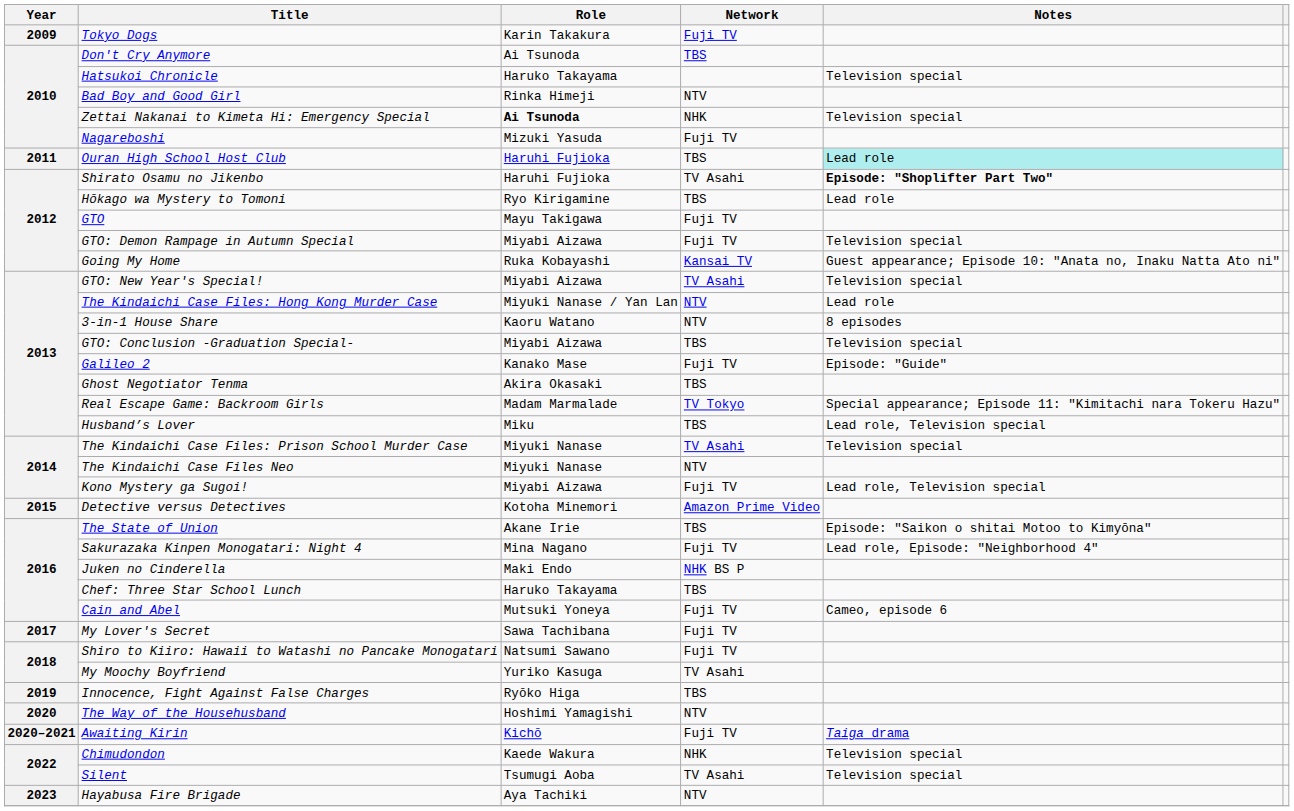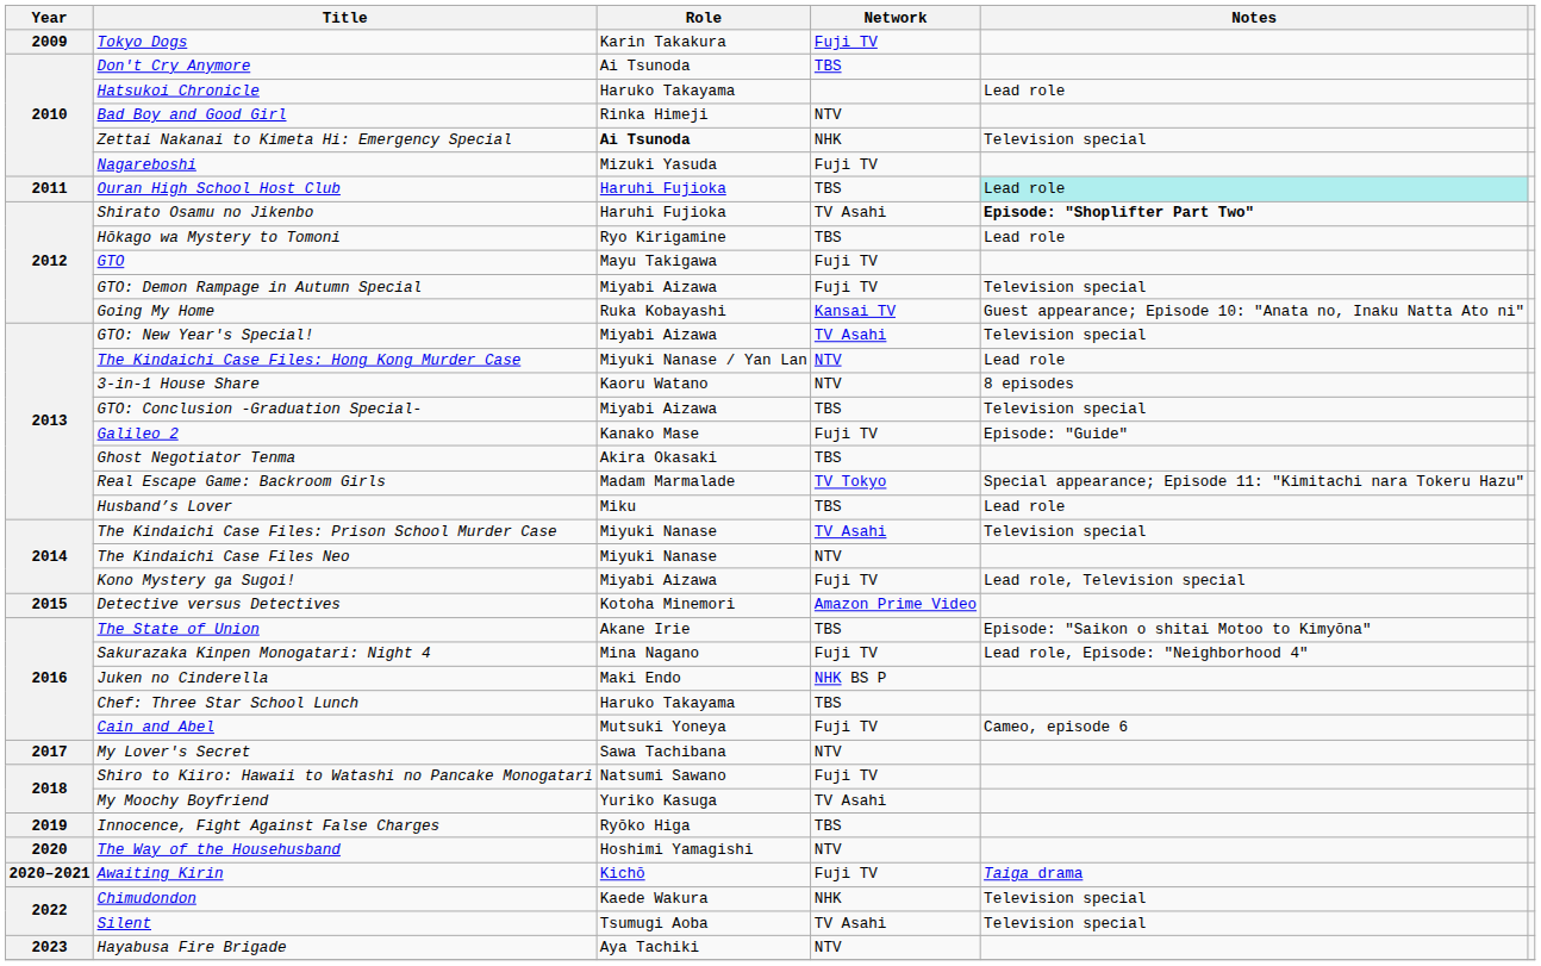 <table class="wikitable plainrowheaders sortable">
 <tr>
 <th scope="col">Year</th>
 <th scope="col">Title</th>
 <th scope="col">Role</th>
 <th scope="col">Network</th>
 <th scope="col" class="unsortable">Notes</th>
 <th scope="col" class="unsortable"></th>
 </tr>
 <tr>
 <th scope="row">2009</th>
 <td><em><a href='#'>Tokyo Dogs</a></em></td>
 <td>Karin Takakura</td>
 <td><a href='#'>Fuji TV</a></td>
 <td></td>
 <td style="text-align:center"></td>
 </tr>
 <tr>
 <th scope="row" rowspan=5>2010</th>
 <td><em><a href='#'>Don't Cry Anymore</a></em></td>
 <td>Ai Tsunoda</td>
 <td><a href='#'>TBS</a></td>
 <td></td>
 <td style="text-align:center"></td>
 </tr>
 <tr>
 <td><em><a href='#'>Hatsukoi Chronicle</a></em></td>
 <td>Haruko Takayama</td>
 <td></td>
-<td>Television special</td>
+<td>Lead role</td>
 <td style="text-align:center"></td>
 </tr>
 <tr>
 <td><em><a href='#'>Bad Boy and Good Girl</a></em></td>
 <td>Rinka Himeji</td>
 <td>NTV</td>
 <td></td>
 <td style="text-align:center"></td>
 </tr>
 <tr>
 <td><em>Zettai Nakanai to Kimeta Hi: Emergency Special</em></td>
 <td><strong>Ai Tsunoda</strong></td>
 <td>NHK</td>
 <td>Television special</td>
 <td style="text-align:center"></td>
 </tr>
 <tr>
 <td><em><a href='#'>Nagareboshi</a></em></td>
 <td>Mizuki Yasuda</td>
 <td>Fuji TV</td>
 <td></td>
 <td style="text-align:center"></td>
 </tr>
 <tr>
 <th scope="row">2011</th>
 <td><em><a href='#'>Ouran High School Host Club</a></em></td>
 <td><a href='#'>Haruhi Fujioka</a></td>
 <td>TBS</td>
 <td style="background: paleturquoise;">Lead role</td>
 <td style="text-align:center"></td>
 </tr>
 <tr>
 <th scope="row" rowspan=5>2012</th>
 <td><em>Shirato Osamu no Jikenbo</em></td>
 <td>Haruhi Fujioka</td>
 <td>TV Asahi</td>
 <td><strong>Episode: "Shoplifter Part Two"</strong></td>
 <td style="text-align:center"></td>
 </tr>
 <tr>
 <td><em>Hōkago wa Mystery to Tomoni</em></td>
 <td>Ryo Kirigamine</td>
 <td>TBS</td>
 <td>Lead role</td>
 <td style="text-align:center"></td>
 </tr>
 <tr>
 <td><em><a href='#'>GTO</a></em></td>
 <td>Mayu Takigawa</td>
 <td>Fuji TV</td>
 <td></td>
 <td style="text-align:center"></td>
 </tr>
 <tr>
 <td><em>GTO: Demon Rampage in Autumn Special</em></td>
 <td>Miyabi Aizawa</td>
 <td>Fuji TV</td>
 <td>Television special</td>
 <td style="text-align:center"></td>
 </tr>
 <tr>
 <td><em>Going My Home</em></td>
 <td>Ruka Kobayashi</td>
 <td><a href='#'>Kansai TV</a></td>
 <td>Guest appearance; Episode 10: "Anata no, Inaku Natta Ato ni"</td>
 <td style="text-align:center"></td>
 </tr>
 <tr>
 <th scope="row" rowspan=8>2013</th>
 <td><em>GTO: New Year's Special!</em></td>
 <td>Miyabi Aizawa</td>
 <td><a href='#'>TV Asahi</a></td>
 <td>Television special</td>
 <td style="text-align:center"></td>
 </tr>
 <tr>
 <td><em><a href='#'>The Kindaichi Case Files: Hong Kong Murder Case</a></em></td>
 <td>Miyuki Nanase / Yan Lan</td>
 <td><a href='#'>NTV</a></td>
 <td>Lead role</td>
 <td style="text-align:center"></td>
 </tr>
 <tr>
 <td><em>3-in-1 House Share</em></td>
 <td>Kaoru Watano</td>
 <td>NTV</td>
 <td>8 episodes</td>
 <td style="text-align:center"></td>
 </tr>
 <tr>
 <td><em>GTO: Conclusion -Graduation Special-</em></td>
 <td>Miyabi Aizawa</td>
 <td>TBS</td>
 <td>Television special</td>
 <td style="text-align:center"></td>
 </tr>
 <tr>
 <td><em><a href='#'>Galileo 2</a></em></td>
 <td>Kanako Mase</td>
 <td>Fuji TV</td>
 <td>Episode: "Guide"</td>
 <td style="text-align:center"></td>
 </tr>
 <tr>
 <td><em>Ghost Negotiator Tenma</em></td>
 <td>Akira Okasaki</td>
 <td>TBS</td>
 <td></td>
 <td style="text-align:center"></td>
 </tr>
 <tr>
 <td><em>Real Escape Game: Backroom Girls</em></td>
 <td>Madam Marmalade</td>
 <td><a href='#'>TV Tokyo</a></td>
 <td>Special appearance; Episode 11: "Kimitachi nara Tokeru Hazu"</td>
 <td style="text-align:center"></td>
 </tr>
 <tr>
 <td><em>Husband’s Lover</em></td>
 <td>Miku</td>
 <td>TBS</td>
-<td>Lead role, Television special</td>
+<td>Lead role</td>
 <td style="text-align:center"></td>
 </tr>
 <tr>
 <th scope="row" rowspan=3>2014</th>
 <td><em>The Kindaichi Case Files: Prison School Murder Case</em></td>
 <td>Miyuki Nanase</td>
 <td><a href='#'>TV Asahi</a></td>
 <td>Television special</td>
 <td style="text-align:center"></td>
 </tr>
 <tr>
 <td><em>The Kindaichi Case Files Neo</em></td>
 <td>Miyuki Nanase</td>
 <td>NTV</td>
 <td></td>
 <td style="text-align:center"></td>
 </tr>
 <tr>
 <td><em>Kono Mystery ga Sugoi!</em></td>
 <td>Miyabi Aizawa</td>
 <td>Fuji TV</td>
 <td>Lead role, Television special</td>
 <td style="text-align:center"></td>
 </tr>
 <tr>
 <th scope="row">2015</th>
 <td><em>Detective versus Detectives</em></td>
 <td>Kotoha Minemori</td>
 <td><a href='#'>Amazon Prime Video</a></td>
 <td></td>
 <td style="text-align:center"></td>
 </tr>
 <tr>
 <th scope="row" rowspan=5>2016</th>
 <td><em><a href='#'>The State of Union</a></em></td>
 <td>Akane Irie</td>
 <td>TBS</td>
 <td>Episode: "Saikon o shitai Motoo to Kimyōna"</td>
 <td style="text-align:center"></td>
 </tr>
 <tr>
 <td><em>Sakurazaka Kinpen Monogatari: Night 4</em></td>
 <td>Mina Nagano</td>
 <td>Fuji TV</td>
 <td>Lead role, Episode: "Neighborhood 4"</td>
 <td style="text-align:center"></td>
 </tr>
 <tr>
 <td><em>Juken no Cinderella</em></td>
 <td>Maki Endo</td>
 <td><a href='#'>NHK</a> BS P</td>
 <td></td>
 <td style="text-align:center"></td>
 </tr>
 <tr>
 <td><em>Chef: Three Star School Lunch</em></td>
 <td>Haruko Takayama</td>
 <td>TBS</td>
 <td></td>
 <td style="text-align:center"></td>
 </tr>
 <tr>
 <td><em><a href='#'>Cain and Abel</a></em></td>
 <td>Mutsuki Yoneya</td>
 <td>Fuji TV</td>
 <td>Cameo, episode 6</td>
 <td style="text-align:center"></td>
 </tr>
 <tr>
 <th scope="row">2017</th>
 <td><em>My Lover's Secret</em></td>
 <td>Sawa Tachibana</td>
-<td>Fuji TV</td>
+<td>NTV</td>
 <td></td>
 <td style="text-align:center"></td>
 </tr>
 <tr>
 <th scope="row" rowspan=2>2018</th>
 <td><em>Shiro to Kiiro: Hawaii to Watashi no Pancake Monogatari</em></td>
 <td>Natsumi Sawano</td>
 <td>Fuji TV</td>
 <td></td>
 <td style="text-align:center"></td>
 </tr>
 <tr>
 <td><em>My Moochy Boyfriend</em></td>
 <td>Yuriko Kasuga</td>
 <td>TV Asahi</td>
 <td></td>
 <td style="text-align:center"></td>
 </tr>
 <tr>
 <th scope="row">2019</th>
 <td><em>Innocence, Fight Against False Charges</em></td>
 <td>Ryōko Higa</td>
 <td>TBS</td>
 <td></td>
 <td style="text-align:center"></td>
 </tr>
 <tr>
 <th scope="row">2020</th>
 <td><em><a href='#'>The Way of the Househusband</a></em></td>
 <td>Hoshimi Yamagishi</td>
 <td>NTV</td>
 <td></td>
 <td style="text-align:center"></td>
 </tr>
 <tr>
 <th scope="row">2020–2021</th>
 <td><em><a href='#'>Awaiting Kirin</a></em></td>
 <td><a href='#'>Kichō</a></td>
 <td>Fuji TV</td>
 <td><a href='#'><em>Taiga</em> drama</a></td>
 <td style="text-align:center"></td>
 </tr>
 <tr>
 <th scope="row" rowspan=2>2022</th>
 <td><em><a href='#'>Chimudondon</a></em></td>
 <td>Kaede Wakura</td>
 <td>NHK</td>
 <td>Television special</td>
 <td style="text-align:center"></td>
 </tr>
 <tr>
 <td><em><a href='#'>Silent</a></em></td>
 <td>Tsumugi Aoba</td>
 <td>TV Asahi</td>
 <td>Television special</td>
 <td style="text-align:center"></td>
 </tr>
 <tr>
 <th scope="row">2023</th>
 <td><em>Hayabusa Fire Brigade</em></td>
 <td>Aya Tachiki</td>
 <td>NTV</td>
 <td></td>
 <td style="text-align:center"></td>
 </tr>
 <tr>
 </tr>
 </table>
